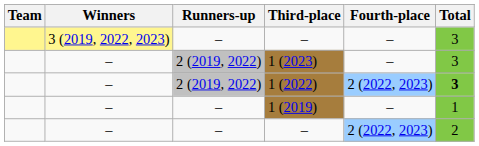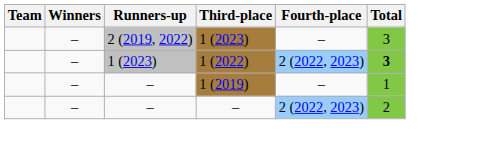 <table class="wikitable sortable">
 <tr>
 <th>Team</th>
 <th>Winners</th>
 <th>Runners-up</th>
 <th>Third-place</th>
 <th>Fourth-place</th>
 <th>Total</th>
-</tr>
-<tr>
-<td style="background:#fff68f"></td>
-<td style="background:#fff68f">3 (<a href='#'>2019</a>, <a href='#'>2022</a>, <a href='#'>2023</a>)</td>
-<td align="center">–</td>
-<td align="center">–</td>
-<td align="center">–</td>
-<td align="center" bgcolor=#81c846>3</td>
 </tr>
 <tr>
 <td></td>
 <td align="center">–</td>
 <td bgcolor=silver>2 (<a href='#'>2019</a>, <a href='#'>2022</a>)</td>
 <td bgcolor=a67d3d>1 (<a href='#'>2023</a>)</td>
 <td align="center">–</td>
 <td align="center" bgcolor=#81c846>3</td>
 </tr>
 <tr>
 <td></td>
 <td align="center">–</td>
-<td bgcolor=silver>2 (<a href='#'>2019</a>, <a href='#'>2022</a>)</td>
+<td bgcolor=silver>1 (<a href='#'>2023</a>)</td>
 <td bgcolor=a67d3d>1 (<a href='#'>2022</a>)</td>
 <td bgcolor=9acdff>2 (<a href='#'>2022</a>, <a href='#'>2023</a>)</td>
 <td align="center" bgcolor=#81c846><strong>3</strong></td>
 </tr>
 <tr>
 <td></td>
 <td align="center">–</td>
 <td align="center">–</td>
 <td bgcolor=a67d3d>1 (<a href='#'>2019</a>)</td>
 <td align="center">–</td>
 <td align="center" bgcolor=#81c846>1</td>
 </tr>
 <tr>
 <td></td>
 <td align="center">–</td>
 <td align="center">–</td>
 <td align="center">–</td>
 <td bgcolor=9acdff>2 (<a href='#'>2022</a>, <a href='#'>2023</a>)</td>
 <td align="center" bgcolor=#81c846>2</td>
 </tr>
 </table>
